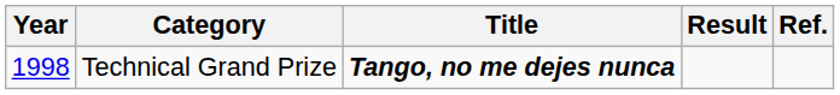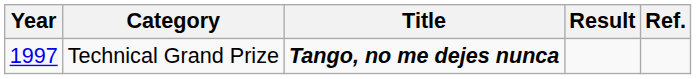 <table class="wikitable">
 <tr>
 <th>Year</th>
 <th>Category</th>
 <th>Title</th>
 <th>Result</th>
 <th>Ref.</th>
 </tr>
 <tr>
-<td><a href='#'>1998</a></td>
+<td><a href='#'>1997</a></td>
 <td>Technical Grand Prize</td>
 <td><strong><em>Tango, no me dejes nunca</em></strong></td>
 <td></td>
 <td></td>
 </tr>
 </table>
